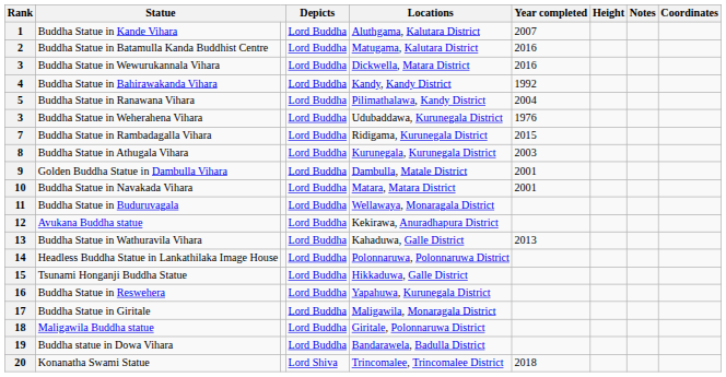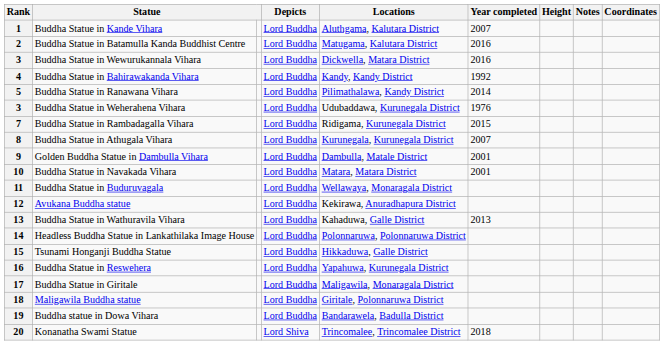 <table class="wikitable sortable toptextcells">
 <tr>
 <th scope="col">Rank</th>
 <th scope="col" class="unsortable" colspan="2">Statue</th>
 <th scope="col" class="unsortable">Depicts</th>
 <th scope="col" class="unsortable">Locations</th>
 <th scope="col">Year completed</th>
 <th scope="col">Height</th>
 <th scope="col" class="unsortable">Notes</th>
 <th scope="col" class="unsortable">Coordinates</th>
 </tr>
 <tr>
 <th scope="row">1</th>
 <td>Buddha Statue in <a href='#'>Kande Vihara</a></td>
 <td></td>
 <td><a href='#'>Lord Buddha</a></td>
 <td><a href='#'>Aluthgama</a>, <a href='#'>Kalutara District</a></td>
 <td>2007</td>
 <td></td>
 <td></td>
 <td></td>
 </tr>
 <tr>
 <th scope="row">2</th>
 <td>Buddha Statue in Batamulla Kanda Buddhist Centre</td>
 <td></td>
 <td><a href='#'>Lord Buddha</a></td>
 <td><a href='#'>Matugama</a>, <a href='#'>Kalutara District</a></td>
 <td>2016</td>
 <td></td>
 <td></td>
 <td></td>
 </tr>
 <tr>
 <th scope="row">3</th>
 <td>Buddha Statue in Wewurukannala Vihara</td>
 <td></td>
 <td><a href='#'>Lord Buddha</a></td>
 <td><a href='#'>Dickwella</a>, <a href='#'>Matara District</a></td>
 <td>2016</td>
 <td></td>
 <td></td>
 <td></td>
 </tr>
 <tr>
 <th scope="row">4</th>
 <td>Buddha Statue in <a href='#'>Bahirawakanda Vihara</a></td>
 <td></td>
 <td><a href='#'>Lord Buddha</a></td>
 <td><a href='#'>Kandy</a>, <a href='#'>Kandy District</a></td>
 <td>1992</td>
 <td></td>
 <td></td>
 <td></td>
 </tr>
 <tr>
 <th scope="row">5</th>
 <td>Buddha Statue in Ranawana Vihara</td>
 <td></td>
 <td><a href='#'>Lord Buddha</a></td>
 <td><a href='#'>Pilimathalawa</a>, <a href='#'>Kandy District</a></td>
-<td>2004</td>
+<td>2014</td>
 <td></td>
 <td></td>
 <td></td>
 </tr>
 <tr>
 <th scope="row">3</th>
 <td>Buddha Statue in Weherahena Vihara</td>
 <td></td>
 <td><a href='#'>Lord Buddha</a></td>
 <td>Udubaddawa, <a href='#'>Kurunegala District</a></td>
 <td>1976</td>
 <td></td>
 <td></td>
 <td></td>
 </tr>
 <tr>
 <th scope="row">7</th>
 <td>Buddha Statue in Rambadagalla Vihara</td>
 <td></td>
 <td><a href='#'>Lord Buddha</a></td>
 <td>Ridigama, <a href='#'>Kurunegala District</a></td>
 <td>2015</td>
 <td></td>
 <td></td>
 <td></td>
 </tr>
 <tr>
 <th scope="row">8</th>
 <td>Buddha Statue in Athugala Vihara</td>
 <td></td>
 <td><a href='#'>Lord Buddha</a></td>
 <td><a href='#'>Kurunegala</a>, <a href='#'>Kurunegala District</a></td>
-<td>2003</td>
+<td>2007</td>
 <td></td>
 <td></td>
 <td></td>
 </tr>
 <tr>
 <th scope="row">9</th>
 <td>Golden Buddha Statue in <a href='#'>Dambulla Vihara</a></td>
 <td></td>
 <td><a href='#'>Lord Buddha</a></td>
 <td><a href='#'>Dambulla</a>, <a href='#'>Matale District</a></td>
 <td>2001</td>
 <td></td>
 <td></td>
 <td></td>
 </tr>
 <tr>
 <th scope="row">10</th>
 <td>Buddha Statue in Navakada Vihara</td>
 <td></td>
 <td><a href='#'>Lord Buddha</a></td>
 <td><a href='#'>Matara</a>, <a href='#'>Matara District</a></td>
 <td>2001</td>
 <td></td>
 <td></td>
 <td></td>
 </tr>
 <tr>
 <th scope="row">11</th>
 <td>Buddha Statue in <a href='#'>Buduruvagala</a></td>
 <td></td>
 <td><a href='#'>Lord Buddha</a></td>
 <td><a href='#'>Wellawaya</a>, <a href='#'>Monaragala District</a></td>
 <td></td>
 <td></td>
 <td></td>
 <td></td>
 </tr>
 <tr>
 <th scope="row">12</th>
 <td><a href='#'>Avukana Buddha statue</a></td>
 <td></td>
 <td><a href='#'>Lord Buddha</a></td>
 <td>Kekirawa, <a href='#'>Anuradhapura District</a></td>
 <td></td>
 <td></td>
 <td></td>
 <td></td>
 </tr>
 <tr>
 <th scope="row">13</th>
 <td>Buddha Statue in Wathuravila Vihara</td>
 <td></td>
 <td><a href='#'>Lord Buddha</a></td>
 <td>Kahaduwa, <a href='#'>Galle District</a></td>
 <td>2013</td>
 <td></td>
 <td></td>
 <td></td>
 </tr>
 <tr>
 <th scope="row">14</th>
 <td>Headless Buddha Statue in Lankathilaka Image House</td>
 <td></td>
 <td><a href='#'>Lord Buddha</a></td>
 <td><a href='#'>Polonnaruwa</a>, <a href='#'>Polonnaruwa District</a></td>
 <td></td>
 <td></td>
 <td></td>
 <td></td>
 </tr>
 <tr>
 <th scope="row">15</th>
 <td>Tsunami Honganji Buddha Statue</td>
 <td></td>
 <td><a href='#'>Lord Buddha</a></td>
 <td><a href='#'>Hikkaduwa</a>, <a href='#'>Galle District</a></td>
 <td></td>
 <td></td>
 <td></td>
 <td></td>
 </tr>
 <tr>
 <th scope="row">16</th>
 <td>Buddha Statue in <a href='#'>Reswehera</a></td>
 <td></td>
 <td><a href='#'>Lord Buddha</a></td>
 <td><a href='#'>Yapahuwa</a>, <a href='#'>Kurunegala District</a></td>
 <td></td>
 <td></td>
 <td></td>
 <td></td>
 </tr>
 <tr>
 <th scope="row">17</th>
 <td>Buddha Statue in Giritale</td>
 <td></td>
 <td><a href='#'>Lord Buddha</a></td>
 <td><a href='#'>Maligawila</a>, <a href='#'>Monaragala District</a></td>
 <td></td>
 <td></td>
 <td></td>
 <td></td>
 </tr>
 <tr>
 <th scope="row">18</th>
 <td><a href='#'>Maligawila Buddha statue</a></td>
 <td></td>
 <td><a href='#'>Lord Buddha</a></td>
 <td><a href='#'>Giritale</a>, <a href='#'>Polonnaruwa District</a></td>
 <td></td>
 <td></td>
 <td></td>
 <td></td>
 </tr>
 <tr>
 <th scope="row">19</th>
 <td>Buddha statue in Dowa Vihara</td>
 <td></td>
 <td><a href='#'>Lord Buddha</a></td>
 <td><a href='#'>Bandarawela</a>, <a href='#'>Badulla District</a></td>
 <td></td>
 <td></td>
 <td></td>
 <td></td>
 </tr>
 <tr>
 <th scope="row">20</th>
 <td>Konanatha Swami Statue</td>
 <td></td>
 <td><a href='#'>Lord Shiva</a></td>
 <td><a href='#'>Trincomalee</a>, <a href='#'>Trincomalee District</a></td>
 <td>2018</td>
 <td></td>
 <td></td>
 <td></td>
 </tr>
 </table>
